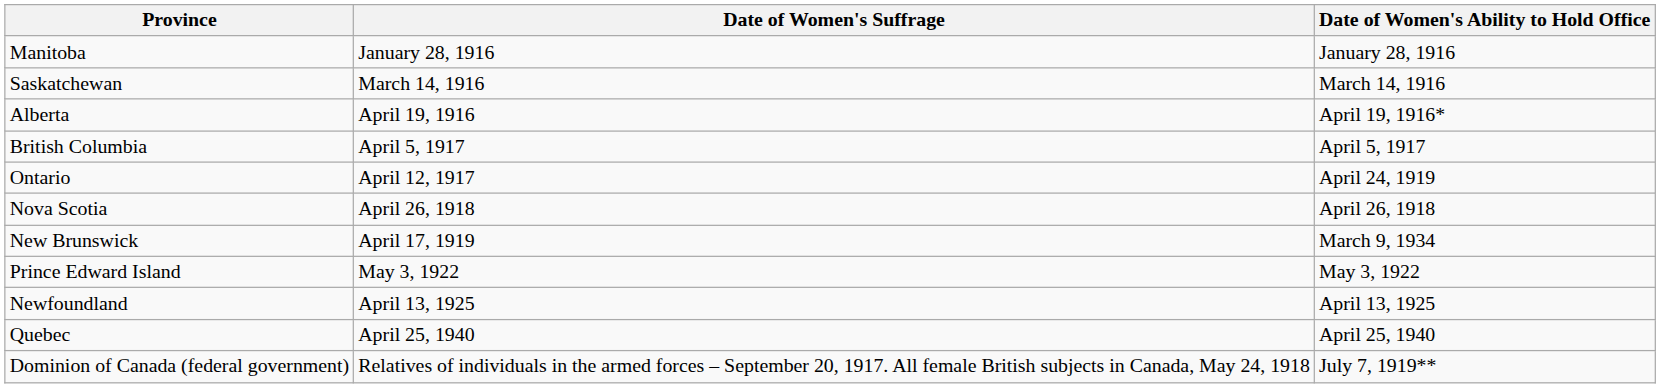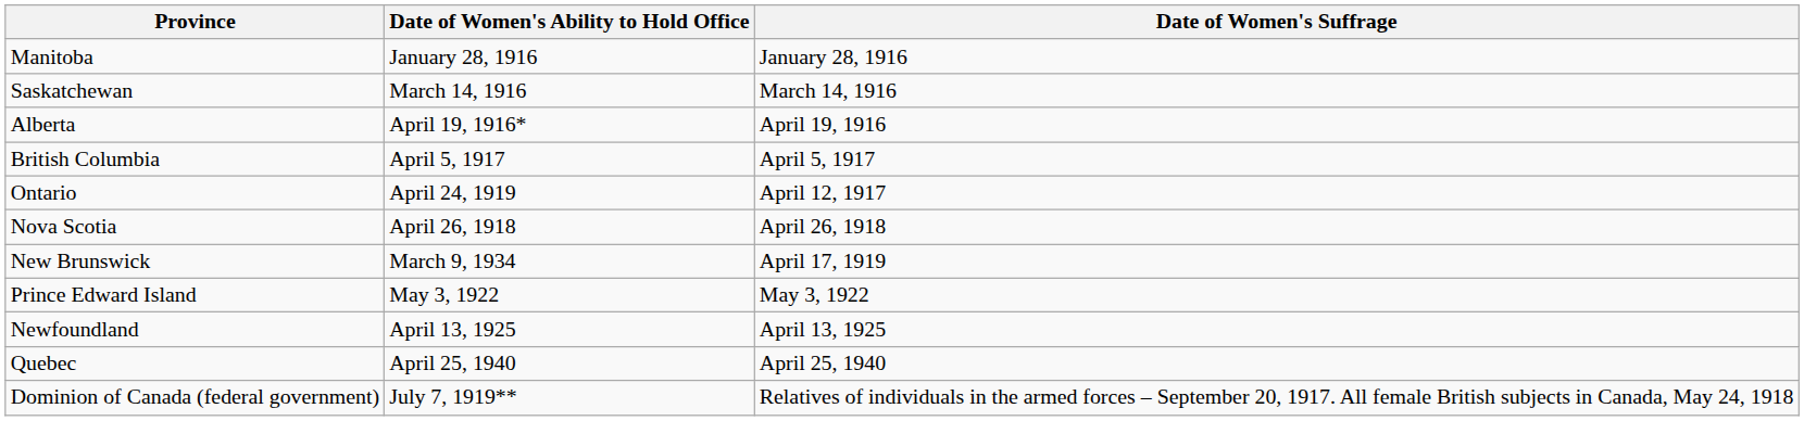 <table class="wikitable" style="margin:auto;">
 <tr>
 <th scope="col">Province</th>
+<th scope="col">Date of Women's Ability to Hold Office</th>
 <th scope="col">Date of Women's Suffrage</th>
-<th scope="col">Date of Women's Ability to Hold Office</th>
 </tr>
 <tr>
 <td>Manitoba</td>
 <td>January 28, 1916</td>
 <td>January 28, 1916</td>
 </tr>
 <tr>
 <td>Saskatchewan</td>
 <td>March 14, 1916</td>
 <td>March 14, 1916</td>
 </tr>
 <tr>
 <td>Alberta</td>
+<td>April 19, 1916*</td>
 <td>April 19, 1916</td>
-<td>April 19, 1916*</td>
 </tr>
 <tr>
 <td>British Columbia</td>
 <td>April 5, 1917</td>
 <td>April 5, 1917</td>
 </tr>
 <tr>
 <td>Ontario</td>
+<td>April 24, 1919</td>
 <td>April 12, 1917</td>
-<td>April 24, 1919</td>
 </tr>
 <tr>
 <td>Nova Scotia</td>
 <td>April 26, 1918</td>
 <td>April 26, 1918</td>
 </tr>
 <tr>
 <td>New Brunswick</td>
+<td>March 9, 1934</td>
 <td>April 17, 1919</td>
-<td>March 9, 1934</td>
 </tr>
 <tr>
 <td>Prince Edward Island</td>
 <td>May 3, 1922</td>
 <td>May 3, 1922</td>
 </tr>
 <tr>
 <td>Newfoundland</td>
 <td>April 13, 1925</td>
 <td>April 13, 1925</td>
 </tr>
 <tr>
 <td>Quebec</td>
 <td>April 25, 1940</td>
 <td>April 25, 1940</td>
 </tr>
 <tr>
 <td>Dominion of Canada (federal government)</td>
+<td>July 7, 1919**</td>
 <td>Relatives of individuals in the armed forces – September 20, 1917.  All female British subjects in Canada, May 24, 1918</td>
-<td>July 7, 1919**</td>
 </tr>
 </table>
